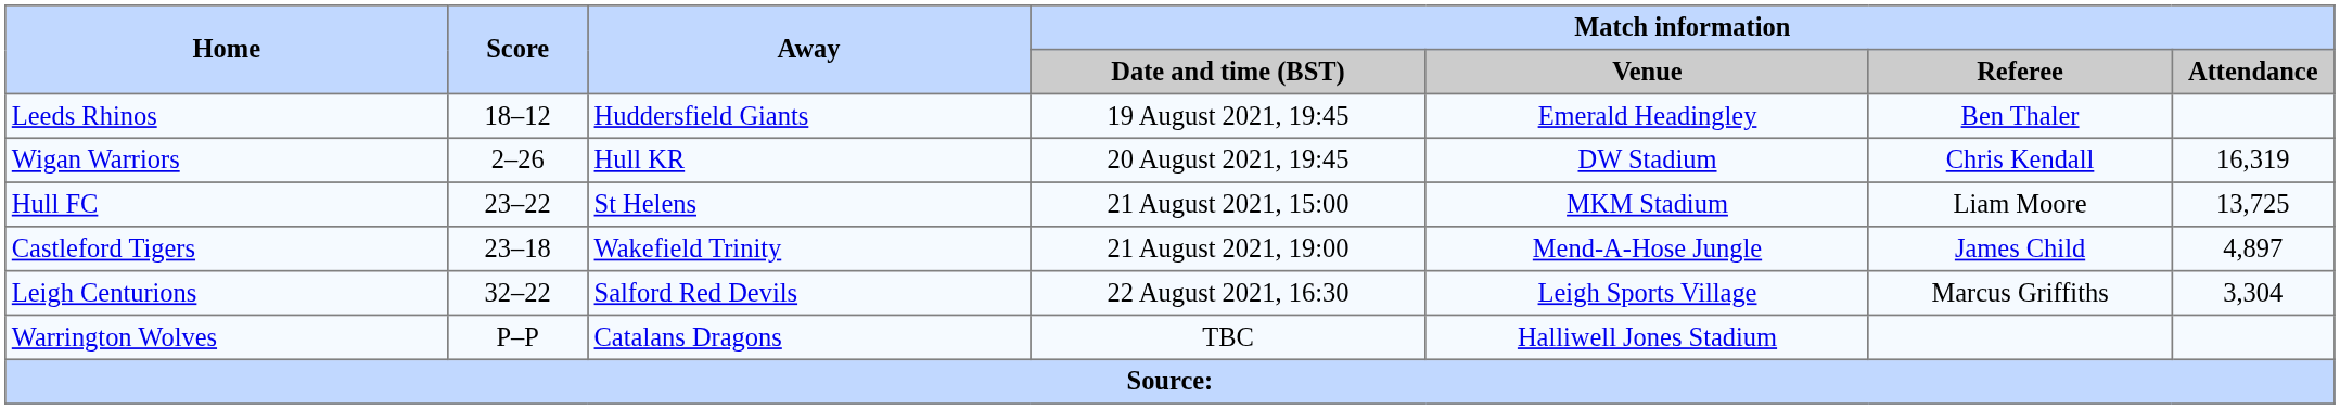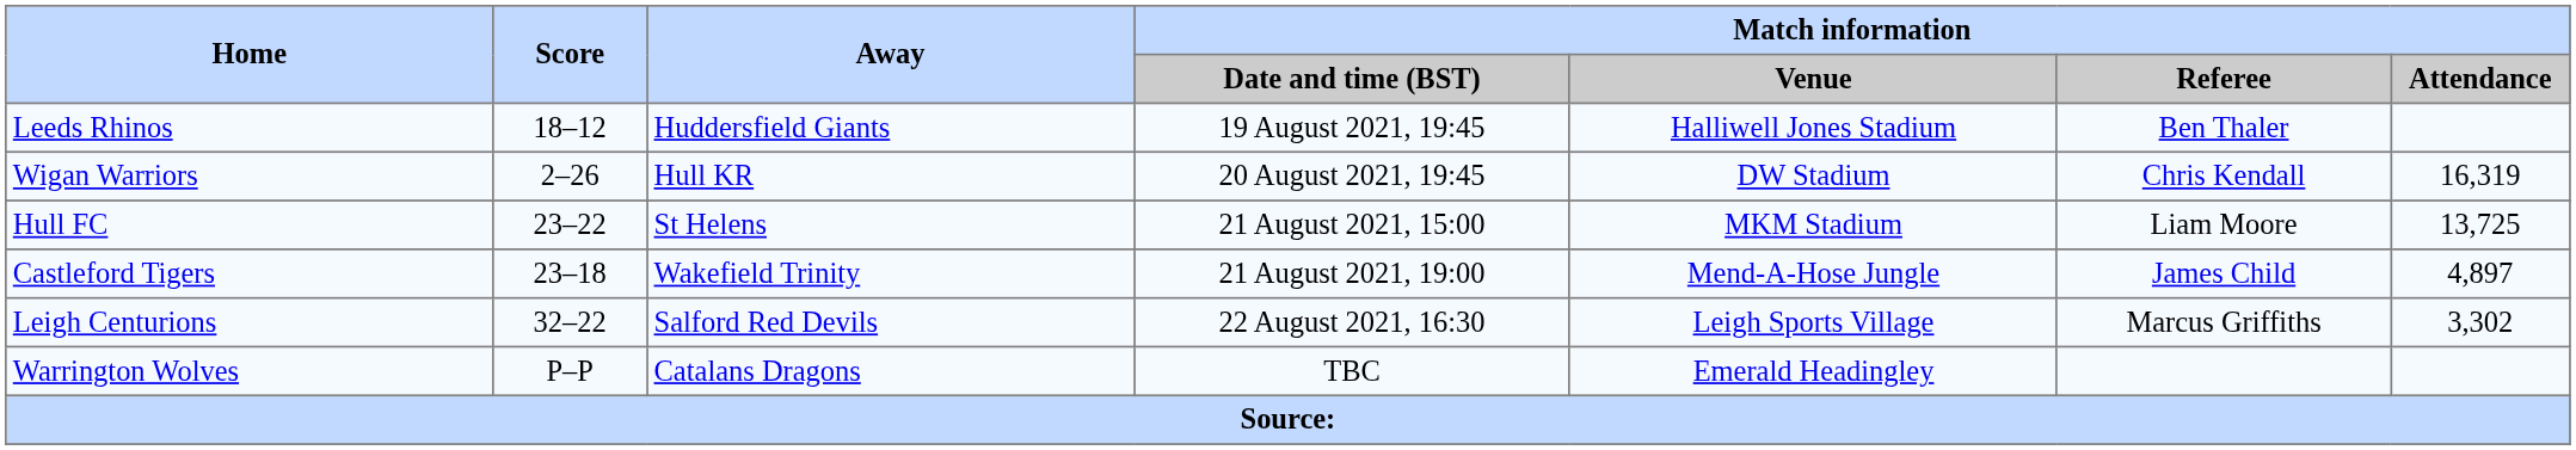 <table border=1 style="border-collapse:collapse; font-size:90%; text-align:center;" cellpadding=3 cellspacing=0 width=100%>
 <tr style="background:#C1D8ff;">
 <th scope="col" rowspan=2 width=19%>Home</th>
 <th scope="col" rowspan=2 width=6%>Score</th>
 <th scope="col" rowspan=2 width=19%>Away</th>
 <th colspan=4>Match information</th>
 </tr>
 <tr style="background:#CCCCCC;">
 <th scope="col" width=17%>Date and time (BST)</th>
 <th scope="col" width=19%>Venue</th>
 <th scope="col" width=13%>Referee</th>
 <th scope="col" width=7%>Attendance</th>
 </tr>
 <tr style="background:#F5FAFF;">
 <td style="text-align:left;"> <a href='#'>Leeds Rhinos</a></td>
 <td>18–12</td>
 <td style="text-align:left;"> <a href='#'>Huddersfield Giants</a></td>
 <td>19 August 2021, 19:45</td>
-<td><a href='#'>Emerald Headingley</a></td>
+<td><a href='#'>Halliwell Jones Stadium</a></td>
 <td><a href='#'>Ben Thaler</a></td>
 <td></td>
 </tr>
 <tr style="background:#F5FAFF;">
 <td style="text-align:left;"> <a href='#'>Wigan Warriors</a></td>
 <td>2–26</td>
 <td style="text-align:left;"> <a href='#'>Hull KR</a></td>
 <td>20 August 2021, 19:45</td>
 <td><a href='#'>DW Stadium</a></td>
 <td><a href='#'>Chris Kendall</a></td>
 <td>16,319</td>
 </tr>
 <tr style="background:#F5FAFF;">
 <td style="text-align:left;"> <a href='#'>Hull FC</a></td>
 <td>23–22</td>
 <td style="text-align:left;"> <a href='#'>St Helens</a></td>
 <td>21 August 2021, 15:00</td>
 <td><a href='#'>MKM Stadium</a></td>
 <td>Liam Moore</td>
 <td>13,725</td>
 </tr>
 <tr style="background:#F5FAFF;">
 <td style="text-align:left;"> <a href='#'>Castleford Tigers</a></td>
 <td>23–18</td>
 <td style="text-align:left;"> <a href='#'>Wakefield Trinity</a></td>
 <td>21 August 2021, 19:00</td>
 <td><a href='#'>Mend-A-Hose Jungle</a></td>
 <td><a href='#'>James Child</a></td>
 <td>4,897</td>
 </tr>
 <tr style="background:#F5FAFF;">
 <td style="text-align:left;"> <a href='#'>Leigh Centurions</a></td>
 <td>32–22</td>
 <td style="text-align:left;"> <a href='#'>Salford Red Devils</a></td>
 <td>22 August 2021, 16:30</td>
 <td><a href='#'>Leigh Sports Village</a></td>
 <td>Marcus Griffiths</td>
-<td>3,304</td>
+<td>3,302</td>
 </tr>
 <tr style="background:#F5FAFF;">
 <td style="text-align:left;"> <a href='#'>Warrington Wolves</a></td>
 <td>P–P</td>
 <td style="text-align:left;"> <a href='#'>Catalans Dragons</a></td>
 <td>TBC</td>
-<td><a href='#'>Halliwell Jones Stadium</a></td>
+<td><a href='#'>Emerald Headingley</a></td>
 <td></td>
 <td></td>
 </tr>
 <tr style="background:#c1d8ff;">
 <th colspan=7>Source:</th>
 </tr>
 </table>
